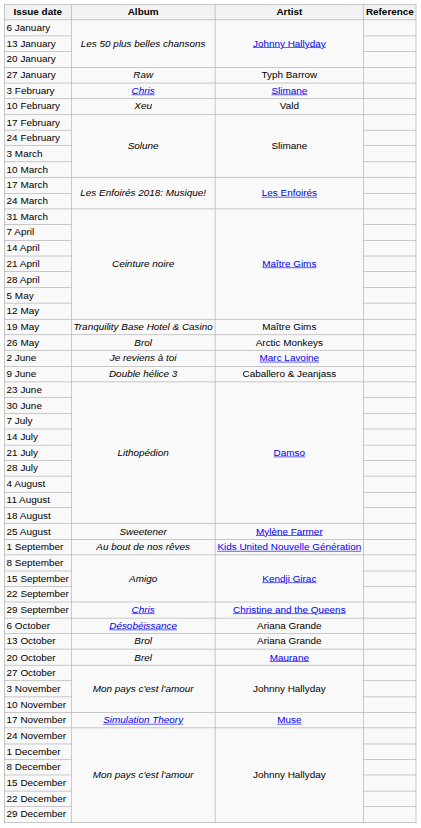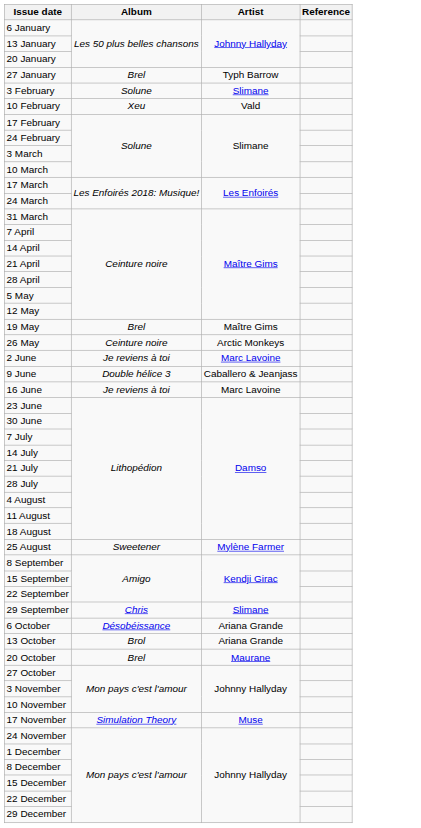 <table class="wikitable">
 <tr>
 <th>Issue date</th>
 <th>Album</th>
 <th>Artist</th>
 <th>Reference</th>
 </tr>
 <tr>
 <td>6 January</td>
 <td align="center" rowspan="3"><em>Les 50 plus belles chansons</em></td>
 <td align="center" rowspan="3"><a href='#'>Johnny Hallyday</a></td>
 <td align="center"></td>
 </tr>
 <tr>
 <td>13 January</td>
 <td align="center"></td>
 </tr>
 <tr>
 <td>20 January</td>
 <td align="center"></td>
 </tr>
 <tr>
 <td>27 January</td>
-<td align="center"><em>Raw</em></td>
+<td align="center"><em>Brel</em></td>
 <td align="center">Typh Barrow</td>
 <td align="center"></td>
 </tr>
 <tr>
 <td>3 February</td>
-<td align="center"><em><a href='#'>Chris</a></em></td>
+<td align="center"><em>Solune</em></td>
 <td align="center"><a href='#'>Slimane</a></td>
 <td align="center"></td>
 </tr>
 <tr>
 <td>10 February</td>
 <td align="center"><em>Xeu</em></td>
 <td align="center">Vald</td>
 <td align="center"></td>
 </tr>
 <tr>
 <td>17 February</td>
 <td align="center" rowspan="4"><em>Solune</em></td>
 <td align="center" rowspan="4">Slimane</td>
 <td align="center"></td>
 </tr>
 <tr>
 <td>24 February</td>
 <td align="center"></td>
 </tr>
 <tr>
 <td>3 March</td>
 <td align="center"></td>
 </tr>
 <tr>
 <td>10 March</td>
 <td align="center"></td>
 </tr>
 <tr>
 <td>17 March</td>
 <td align="center" rowspan="2"><em>Les Enfoirés 2018: Musique!</em></td>
 <td align="center" rowspan="2"><a href='#'>Les Enfoirés</a></td>
 <td align="center"></td>
 </tr>
 <tr>
 <td>24 March</td>
 <td align="center"></td>
 </tr>
 <tr>
 <td>31 March</td>
 <td align="center" rowspan="7"><em>Ceinture noire</em></td>
 <td align="center" rowspan="7"><a href='#'>Maître Gims</a></td>
 <td align="center"></td>
 </tr>
 <tr>
 <td>7 April</td>
 <td align="center"></td>
 </tr>
 <tr>
 <td>14 April</td>
 <td align="center"></td>
 </tr>
 <tr>
 <td>21 April</td>
 <td align="center"></td>
 </tr>
 <tr>
 <td>28 April</td>
 <td align="center"></td>
 </tr>
 <tr>
 <td>5 May</td>
 <td align="center"></td>
 </tr>
 <tr>
 <td>12 May</td>
 <td align="center"></td>
 </tr>
 <tr>
 <td>19 May</td>
-<td align="center"><em>Tranquility Base Hotel & Casino</em></td>
+<td align="center"><em>Brel</em></td>
 <td align="center">Maître Gims</td>
 <td align="center"></td>
 </tr>
 <tr>
 <td>26 May</td>
-<td align="center"><em>Brol</em></td>
+<td align="center"><em>Ceinture noire</em></td>
 <td align="center">Arctic Monkeys</td>
 <td align="center"></td>
 </tr>
 <tr>
 <td>2 June</td>
 <td align="center"><em>Je reviens à toi</em></td>
 <td align="center"><a href='#'>Marc Lavoine</a></td>
 <td align="center"></td>
 </tr>
 <tr>
 <td>9 June</td>
 <td align="center"><em>Double hélice 3</em></td>
 <td align="center">Caballero & Jeanjass</td>
+<td align="center"></td>
+</tr>
+<tr>
+<td>16 June</td>
+<td align="center"><em>Je reviens à toi</em></td>
+<td align="center">Marc Lavoine</td>
 <td align="center"></td>
 </tr>
 <tr>
 <td>23 June</td>
 <td align="center" rowspan="9"><em>Lithopédion</em></td>
 <td align="center" rowspan="9"><a href='#'>Damso</a></td>
 <td align="center"></td>
 </tr>
 <tr>
 <td>30 June</td>
 <td align="center"></td>
 </tr>
 <tr>
 <td>7 July</td>
 <td align="center"></td>
 </tr>
 <tr>
 <td>14 July</td>
 <td align="center"></td>
 </tr>
 <tr>
 <td>21 July</td>
 <td align="center"></td>
 </tr>
 <tr>
 <td>28 July</td>
 <td align="center"></td>
 </tr>
 <tr>
 <td>4 August</td>
 <td align="center"></td>
 </tr>
 <tr>
 <td>11 August</td>
 <td align="center"></td>
 </tr>
 <tr>
 <td>18 August</td>
 <td align="center"></td>
 </tr>
 <tr>
 <td>25 August</td>
 <td align="center"><em>Sweetener</em></td>
 <td align="center"><a href='#'>Mylène Farmer</a></td>
 <td align="center"></td>
 </tr>
 <tr>
-<td>1 September</td>
-<td align="center"><em>Au bout de nos rêves</em></td>
-<td align="center"><a href='#'>Kids United Nouvelle Génération</a></td>
-<td align="center"></td>
-</tr>
-<tr>
 <td>8 September</td>
 <td align="center" rowspan="3"><em>Amigo</em></td>
 <td align="center" rowspan="3"><a href='#'>Kendji Girac</a></td>
 <td align="center"></td>
 </tr>
 <tr>
 <td>15 September</td>
 <td align="center"></td>
 </tr>
 <tr>
 <td>22 September</td>
 <td align="center"></td>
 </tr>
 <tr>
 <td>29 September</td>
 <td align="center"><em><a href='#'>Chris</a></em></td>
-<td align="center"><a href='#'>Christine and the Queens</a></td>
+<td align="center"><a href='#'>Slimane</a></td>
 <td align="center"></td>
 </tr>
 <tr>
 <td>6 October</td>
 <td align="center"><em><a href='#'>Désobéissance</a></em></td>
 <td align="center">Ariana Grande</td>
 <td align="center"></td>
 </tr>
 <tr>
 <td>13 October</td>
 <td align="center"><em>Brol</em></td>
 <td align="center">Ariana Grande</td>
 <td align="center"></td>
 </tr>
 <tr>
 <td>20 October</td>
 <td align="center"><em>Brel</em></td>
 <td align="center"><a href='#'>Maurane</a></td>
 <td align="center"></td>
 </tr>
 <tr>
 <td>27 October</td>
 <td align="center" rowspan="3"><em>Mon pays c'est l'amour</em></td>
 <td align="center" rowspan="3">Johnny Hallyday</td>
 <td align="center"></td>
 </tr>
 <tr>
 <td>3 November</td>
 <td align="center"></td>
 </tr>
 <tr>
 <td>10 November</td>
 <td align="center"></td>
 </tr>
 <tr>
 <td>17 November</td>
 <td align="center"><em><a href='#'>Simulation Theory</a></em></td>
 <td align="center"><a href='#'>Muse</a></td>
 <td align="center"></td>
 </tr>
 <tr>
 <td>24 November</td>
 <td align="center" rowspan="6"><em>Mon pays c'est l'amour</em></td>
 <td align="center" rowspan="6">Johnny Hallyday</td>
 <td align="center"></td>
 </tr>
 <tr>
 <td>1 December</td>
 <td align="center"></td>
 </tr>
 <tr>
 <td>8 December</td>
 <td align="center"></td>
 </tr>
 <tr>
 <td>15 December</td>
 <td align="center"></td>
 </tr>
 <tr>
 <td>22 December</td>
 <td align="center"></td>
 </tr>
 <tr>
 <td>29 December</td>
 <td align="center"></td>
 </tr>
 </table>
